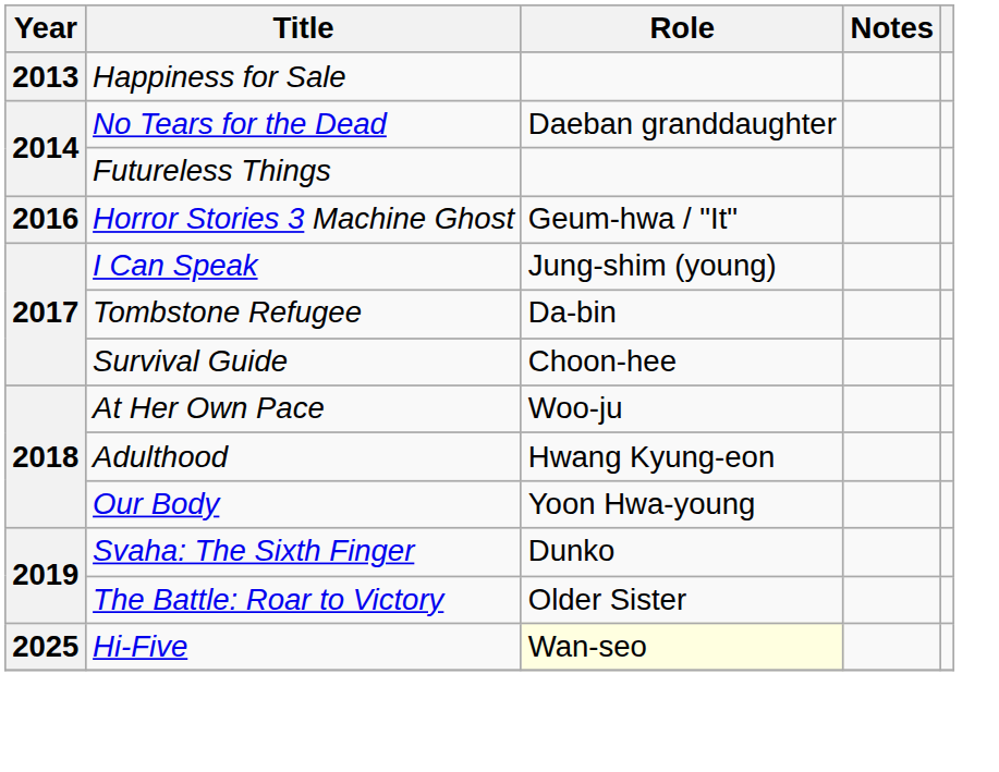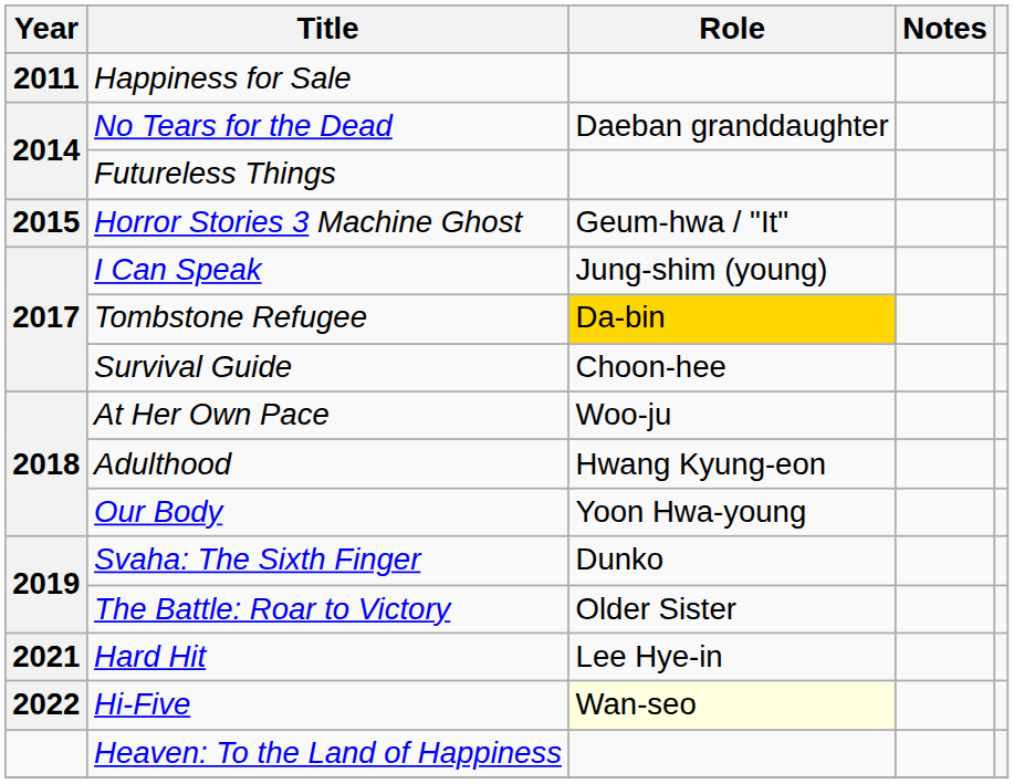 <table class="wikitable sortable plainrowheaders">
 <tr>
 <th scope="col">Year</th>
 <th scope="col">Title</th>
 <th scope="col">Role</th>
 <th scope="col" class="unsortable">Notes</th>
 <th scope="col" class="unsortable"></th>
 </tr>
 <tr>
-<th scope="row">2013</th>
+<th scope="row">2011</th>
 <td><em>Happiness for Sale</em></td>
 <td></td>
 <td></td>
 <td></td>
 </tr>
 <tr>
 <th scope="row" rowspan=2>2014</th>
 <td><em><a href='#'>No Tears for the Dead</a></em></td>
 <td>Daeban granddaughter</td>
 <td></td>
 <td></td>
 </tr>
 <tr>
 <td><em>Futureless Things</em></td>
 <td></td>
 <td></td>
 <td></td>
 </tr>
 <tr>
-<th scope="row">2016</th>
+<th scope="row">2015</th>
 <td><em><a href='#'>Horror Stories 3</a> Machine Ghost</em></td>
 <td>Geum-hwa / "It"</td>
 <td></td>
 <td></td>
 </tr>
 <tr>
 <th scope="row"  rowspan=3>2017</th>
 <td><em><a href='#'>I Can Speak</a></em></td>
 <td>Jung-shim (young)</td>
 <td></td>
 <td></td>
 </tr>
 <tr>
 <td><em>Tombstone Refugee</em></td>
-<td>Da-bin</td>
+<td style="background: gold;">Da-bin</td>
 <td></td>
 <td></td>
 </tr>
 <tr>
 <td><em>Survival Guide</em></td>
 <td>Choon-hee</td>
 <td></td>
 <td></td>
 </tr>
 <tr>
 <th scope="row" rowspan=3>2018</th>
 <td><em>At Her Own Pace</em></td>
 <td>Woo-ju</td>
 <td></td>
 <td></td>
 </tr>
 <tr>
 <td><em>Adulthood</em></td>
 <td>Hwang Kyung-eon</td>
 <td></td>
 <td></td>
 </tr>
 <tr>
 <td><em><a href='#'>Our Body</a></em></td>
 <td>Yoon Hwa-young</td>
 <td></td>
 <td></td>
 </tr>
 <tr>
 <th scope="row"   rowspan=2>2019</th>
 <td><em><a href='#'>Svaha: The Sixth Finger</a></em></td>
 <td>Dunko</td>
 <td></td>
 <td></td>
 </tr>
 <tr>
 <td><em><a href='#'>The Battle: Roar to Victory</a></em></td>
 <td>Older Sister</td>
 <td></td>
 <td></td>
 </tr>
 <tr>
-<th scope="row">2025</th>
+<th scope="row">2021</th>
+<td><em><a href='#'>Hard Hit</a></em></td>
+<td>Lee Hye-in</td>
+<td></td>
+<td></td>
+</tr>
+<tr>
+<th scope="row">2022</th>
 <td><em><a href='#'>Hi-Five</a></em></td>
 <td style="background: lightyellow;">Wan-seo</td>
 <td></td>
 <td></td>
 </tr>
 <tr>
+<td></td>
+<td><em><a href='#'>Heaven: To the Land of Happiness</a></em></td>
+<td></td>
+<td></td>
+<td></td>
+</tr>
+<tr>
 </tr>
 </table>
